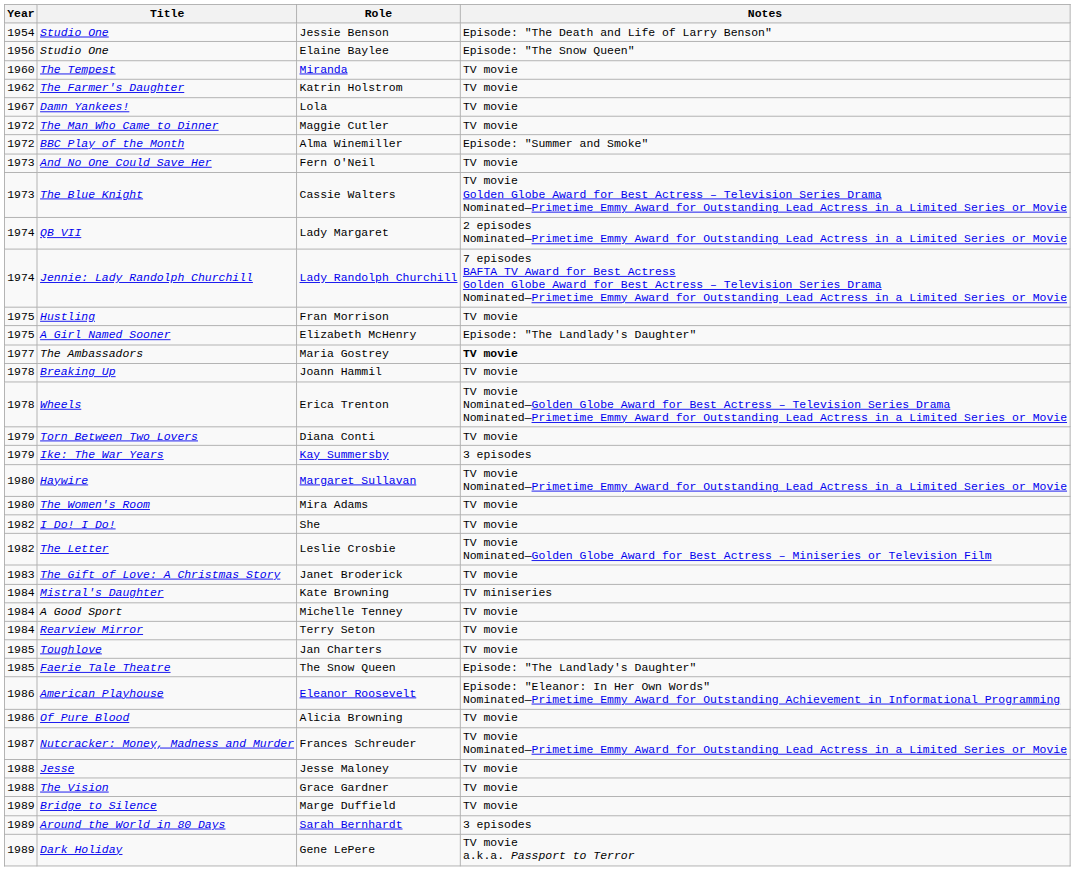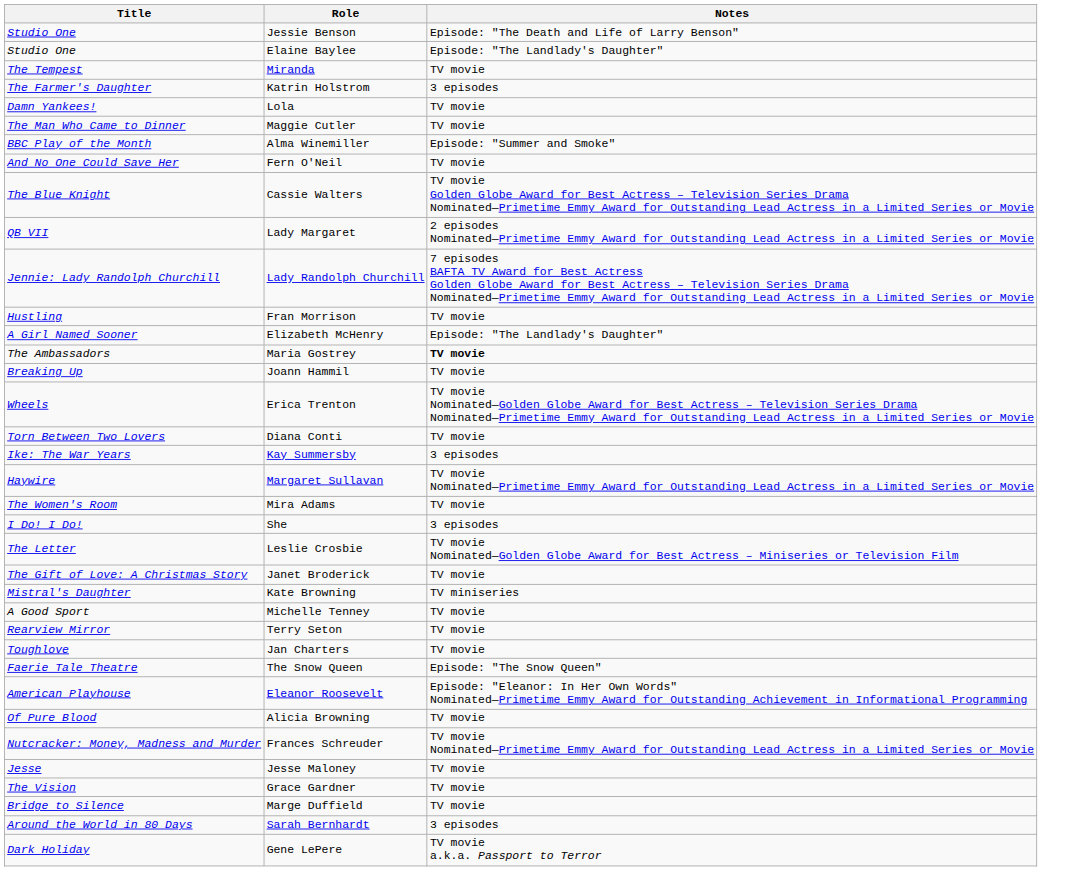 <table class="wikitable sortable">
 <tr>
-<th>Year</th>
 <th>Title</th>
 <th>Role</th>
 <th>Notes</th>
 </tr>
 <tr>
-<td>1954</td>
 <td><em><a href='#'>Studio One</a></em></td>
 <td>Jessie Benson</td>
 <td>Episode: "The Death and Life of Larry Benson"</td>
 </tr>
 <tr>
-<td>1956</td>
 <td><em>Studio One</em></td>
 <td>Elaine Baylee</td>
-<td>Episode: "The Snow Queen"</td>
+<td>Episode: "The Landlady's Daughter"</td>
 </tr>
 <tr>
-<td>1960</td>
 <td><em><a href='#'>The Tempest</a></em></td>
 <td><a href='#'>Miranda</a></td>
 <td>TV movie</td>
 </tr>
 <tr>
-<td>1962</td>
 <td><em><a href='#'>The Farmer's Daughter</a></em></td>
 <td>Katrin Holstrom</td>
-<td>TV movie</td>
+<td>3 episodes</td>
 </tr>
 <tr>
-<td>1967</td>
 <td><em><a href='#'>Damn Yankees!</a></em></td>
 <td>Lola</td>
 <td>TV movie</td>
 </tr>
 <tr>
-<td>1972</td>
 <td><em><a href='#'>The Man Who Came to Dinner</a></em></td>
 <td>Maggie Cutler</td>
 <td>TV movie</td>
 </tr>
 <tr>
-<td>1972</td>
 <td><em><a href='#'>BBC Play of the Month</a></em></td>
 <td>Alma Winemiller</td>
 <td>Episode: "Summer and Smoke"</td>
 </tr>
 <tr>
-<td>1973</td>
 <td><em><a href='#'>And No One Could Save Her</a></em></td>
 <td>Fern O'Neil</td>
 <td>TV movie</td>
 </tr>
 <tr>
-<td>1973</td>
 <td><em><a href='#'>The Blue Knight</a></em></td>
 <td>Cassie Walters</td>
 <td>TV movie<br><a href='#'>Golden Globe Award for Best Actress&nbsp;– Television Series Drama</a><br>Nominated—<a href='#'>Primetime Emmy Award for Outstanding Lead Actress in a Limited Series or Movie</a></td>
 </tr>
 <tr>
-<td>1974</td>
 <td><em><a href='#'>QB VII</a></em></td>
 <td>Lady Margaret</td>
 <td>2 episodes<br>Nominated—<a href='#'>Primetime Emmy Award for Outstanding Lead Actress in a Limited Series or Movie</a></td>
 </tr>
 <tr>
-<td>1974</td>
 <td><em><a href='#'>Jennie: Lady Randolph Churchill</a></em></td>
 <td><a href='#'>Lady Randolph Churchill</a></td>
 <td>7 episodes<br><a href='#'>BAFTA TV Award for Best Actress</a><br><a href='#'>Golden Globe Award for Best Actress&nbsp;– Television Series Drama</a><br>Nominated—<a href='#'>Primetime Emmy Award for Outstanding Lead Actress in a Limited Series or Movie</a></td>
 </tr>
 <tr>
-<td>1975</td>
 <td><em><a href='#'>Hustling</a></em></td>
 <td>Fran Morrison</td>
 <td>TV movie</td>
 </tr>
 <tr>
-<td>1975</td>
 <td><em><a href='#'>A Girl Named Sooner</a></em></td>
 <td>Elizabeth McHenry</td>
 <td>Episode: "The Landlady's Daughter"</td>
 </tr>
 <tr>
-<td>1977</td>
 <td><em>The Ambassadors</em></td>
 <td>Maria Gostrey</td>
 <td><strong>TV movie</strong></td>
 </tr>
 <tr>
-<td>1978</td>
 <td><em><a href='#'>Breaking Up</a></em></td>
 <td>Joann Hammil</td>
 <td>TV movie</td>
 </tr>
 <tr>
-<td>1978</td>
 <td><em><a href='#'>Wheels</a></em></td>
 <td>Erica Trenton</td>
 <td>TV movie<br>Nominated—<a href='#'>Golden Globe Award for Best Actress&nbsp;– Television Series Drama</a><br>Nominated—<a href='#'>Primetime Emmy Award for Outstanding Lead Actress in a Limited Series or Movie</a></td>
 </tr>
 <tr>
-<td>1979</td>
 <td><em><a href='#'>Torn Between Two Lovers</a></em></td>
 <td>Diana Conti</td>
 <td>TV movie</td>
 </tr>
 <tr>
-<td>1979</td>
 <td><em><a href='#'>Ike: The War Years</a></em></td>
 <td><a href='#'>Kay Summersby</a></td>
 <td>3 episodes</td>
 </tr>
 <tr>
-<td>1980</td>
 <td><em><a href='#'>Haywire</a></em></td>
 <td><a href='#'>Margaret Sullavan</a></td>
 <td>TV movie<br>Nominated—<a href='#'>Primetime Emmy Award for Outstanding Lead Actress in a Limited Series or Movie</a></td>
 </tr>
 <tr>
-<td>1980</td>
 <td><em><a href='#'>The Women's Room</a></em></td>
 <td>Mira Adams</td>
 <td>TV movie</td>
 </tr>
 <tr>
-<td>1982</td>
 <td><em><a href='#'>I Do! I Do!</a></em></td>
 <td>She</td>
-<td>TV movie</td>
+<td>3 episodes</td>
 </tr>
 <tr>
-<td>1982</td>
 <td><em><a href='#'>The Letter</a></em></td>
 <td>Leslie Crosbie</td>
 <td>TV movie<br>Nominated—<a href='#'>Golden Globe Award for Best Actress&nbsp;– Miniseries or Television Film</a></td>
 </tr>
 <tr>
-<td>1983</td>
 <td><em><a href='#'>The Gift of Love: A Christmas Story</a></em></td>
 <td>Janet Broderick</td>
 <td>TV movie</td>
 </tr>
 <tr>
-<td>1984</td>
 <td><em><a href='#'>Mistral's Daughter</a></em></td>
 <td>Kate Browning</td>
 <td>TV miniseries</td>
 </tr>
 <tr>
-<td>1984</td>
 <td><em>A Good Sport</em></td>
 <td>Michelle Tenney</td>
 <td>TV movie</td>
 </tr>
 <tr>
-<td>1984</td>
 <td><em><a href='#'>Rearview Mirror</a></em></td>
 <td>Terry Seton</td>
 <td>TV movie</td>
 </tr>
 <tr>
-<td>1985</td>
 <td><em><a href='#'>Toughlove</a></em></td>
 <td>Jan Charters</td>
 <td>TV movie</td>
 </tr>
 <tr>
-<td>1985</td>
 <td><em><a href='#'>Faerie Tale Theatre</a></em></td>
 <td>The Snow Queen</td>
-<td>Episode: "The Landlady's Daughter"</td>
+<td>Episode: "The Snow Queen"</td>
 </tr>
 <tr>
-<td>1986</td>
 <td><em><a href='#'>American Playhouse</a></em></td>
 <td><a href='#'>Eleanor Roosevelt</a></td>
 <td>Episode: "Eleanor: In Her Own Words"<br>Nominated—<a href='#'>Primetime Emmy Award for Outstanding Achievement in Informational Programming</a></td>
 </tr>
 <tr>
-<td>1986</td>
 <td><em><a href='#'>Of Pure Blood</a></em></td>
 <td>Alicia Browning</td>
 <td>TV movie</td>
 </tr>
 <tr>
-<td>1987</td>
 <td><em><a href='#'>Nutcracker: Money, Madness and Murder</a></em></td>
 <td>Frances Schreuder</td>
 <td>TV movie<br>Nominated—<a href='#'>Primetime Emmy Award for Outstanding Lead Actress in a Limited Series or Movie</a></td>
 </tr>
 <tr>
-<td>1988</td>
 <td><em><a href='#'>Jesse</a></em></td>
 <td>Jesse Maloney</td>
 <td>TV movie</td>
 </tr>
 <tr>
-<td>1988</td>
 <td><em><a href='#'>The Vision</a></em></td>
 <td>Grace Gardner</td>
 <td>TV movie</td>
 </tr>
 <tr>
-<td>1989</td>
 <td><em><a href='#'>Bridge to Silence</a></em></td>
 <td>Marge Duffield</td>
 <td>TV movie</td>
 </tr>
 <tr>
-<td>1989</td>
 <td><em><a href='#'>Around the World in 80 Days</a></em></td>
 <td><a href='#'>Sarah Bernhardt</a></td>
 <td>3 episodes</td>
 </tr>
 <tr>
-<td>1989</td>
 <td><em><a href='#'>Dark Holiday</a></em></td>
 <td>Gene LePere</td>
 <td>TV movie<br>a.k.a. <em>Passport to Terror</em></td>
 </tr>
 </table>
